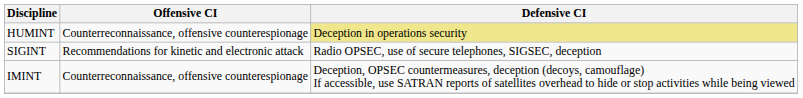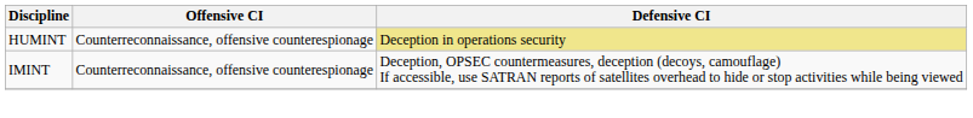 <table class="wikitable">
 <tr>
 <th>Discipline</th>
 <th>Offensive CI</th>
 <th>Defensive CI</th>
 </tr>
 <tr>
 <td>HUMINT</td>
 <td>Counterreconnaissance, offensive counterespionage</td>
 <td style="background: khaki;">Deception in operations security</td>
 </tr>
 <tr>
-<td>SIGINT</td>
-<td>Recommendations for kinetic and electronic attack</td>
-<td>Radio OPSEC, use of secure telephones, SIGSEC, deception</td>
-</tr>
-<tr>
 <td>IMINT</td>
 <td>Counterreconnaissance, offensive counterespionage</td>
 <td>Deception, OPSEC countermeasures, deception (decoys, camouflage)<br>If accessible, use SATRAN reports of satellites overhead to hide or stop activities while being viewed</td>
 </tr>
 <tr>
 </tr>
 </table>
